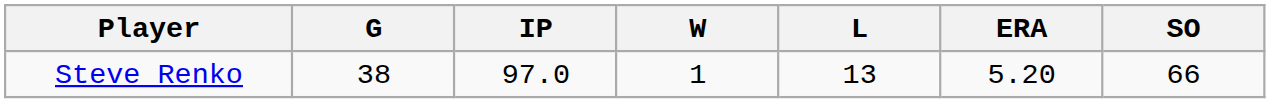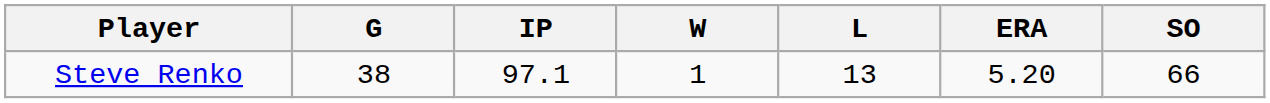 <table class="wikitable sortable">
 <tr>
 <th bgcolor="#DDDDFF" width="16%">Player</th>
 <th bgcolor="#DDDDFF" width="9%">G</th>
 <th bgcolor="#DDDDFF" width="9%">IP</th>
 <th bgcolor="#DDDDFF" width="9%">W</th>
 <th bgcolor="#DDDDFF" width="9%">L</th>
 <th bgcolor="#DDDDFF" width="9%">ERA</th>
 <th bgcolor="#DDDDFF" width="9%">SO</th>
 </tr>
 <tr align="center">
 <td><a href='#'>Steve Renko</a></td>
 <td>38</td>
-<td>97.0</td>
+<td>97.1</td>
 <td>1</td>
 <td>13</td>
 <td>5.20</td>
 <td>66</td>
 </tr>
 </table>
